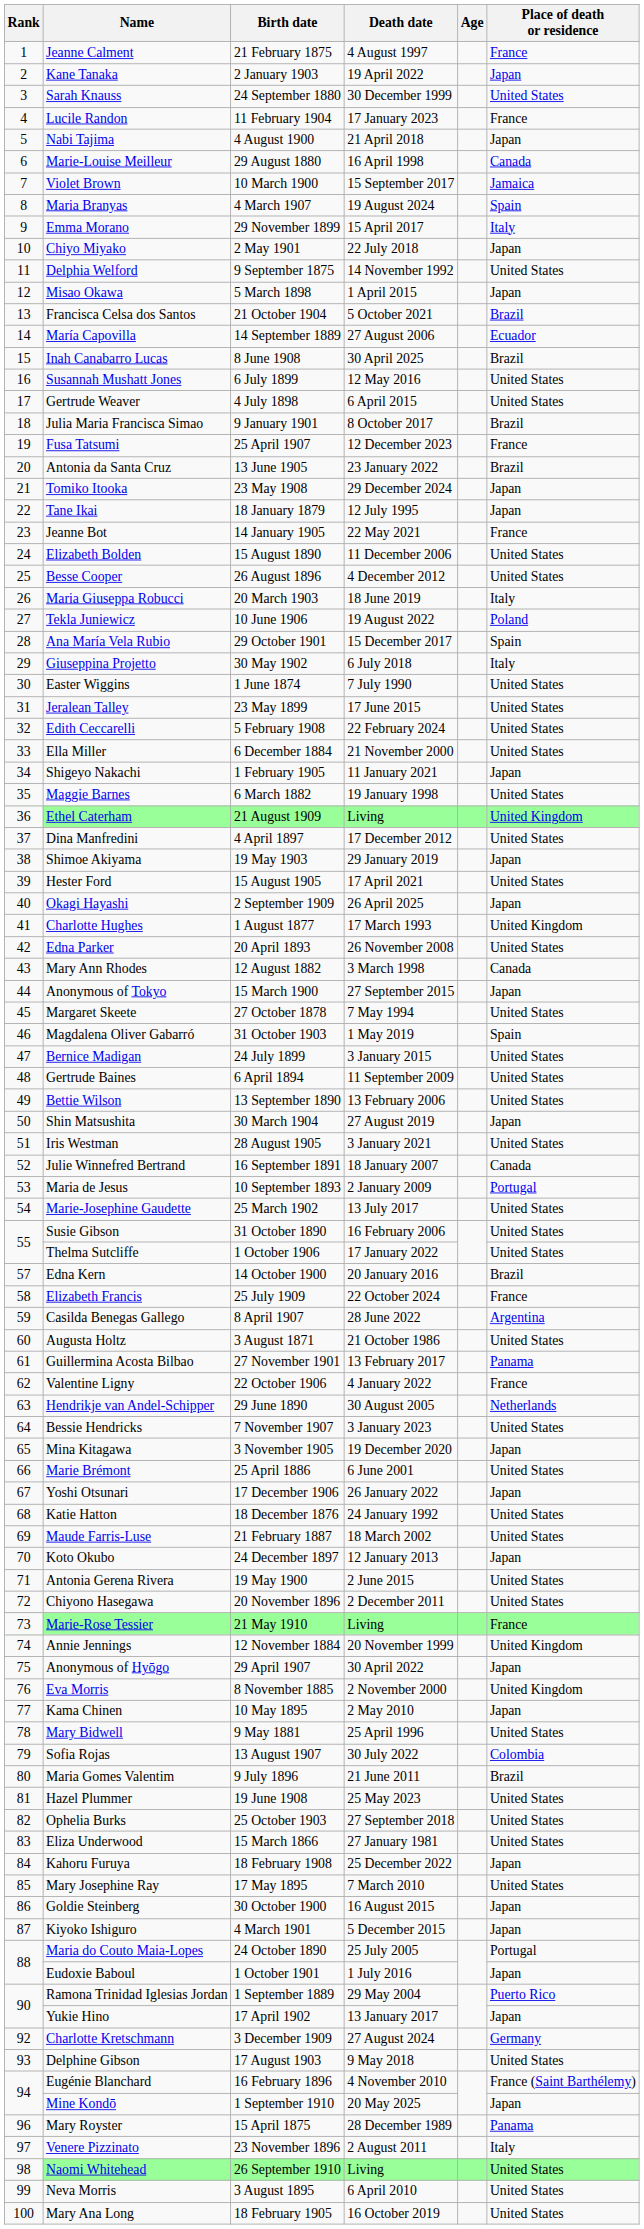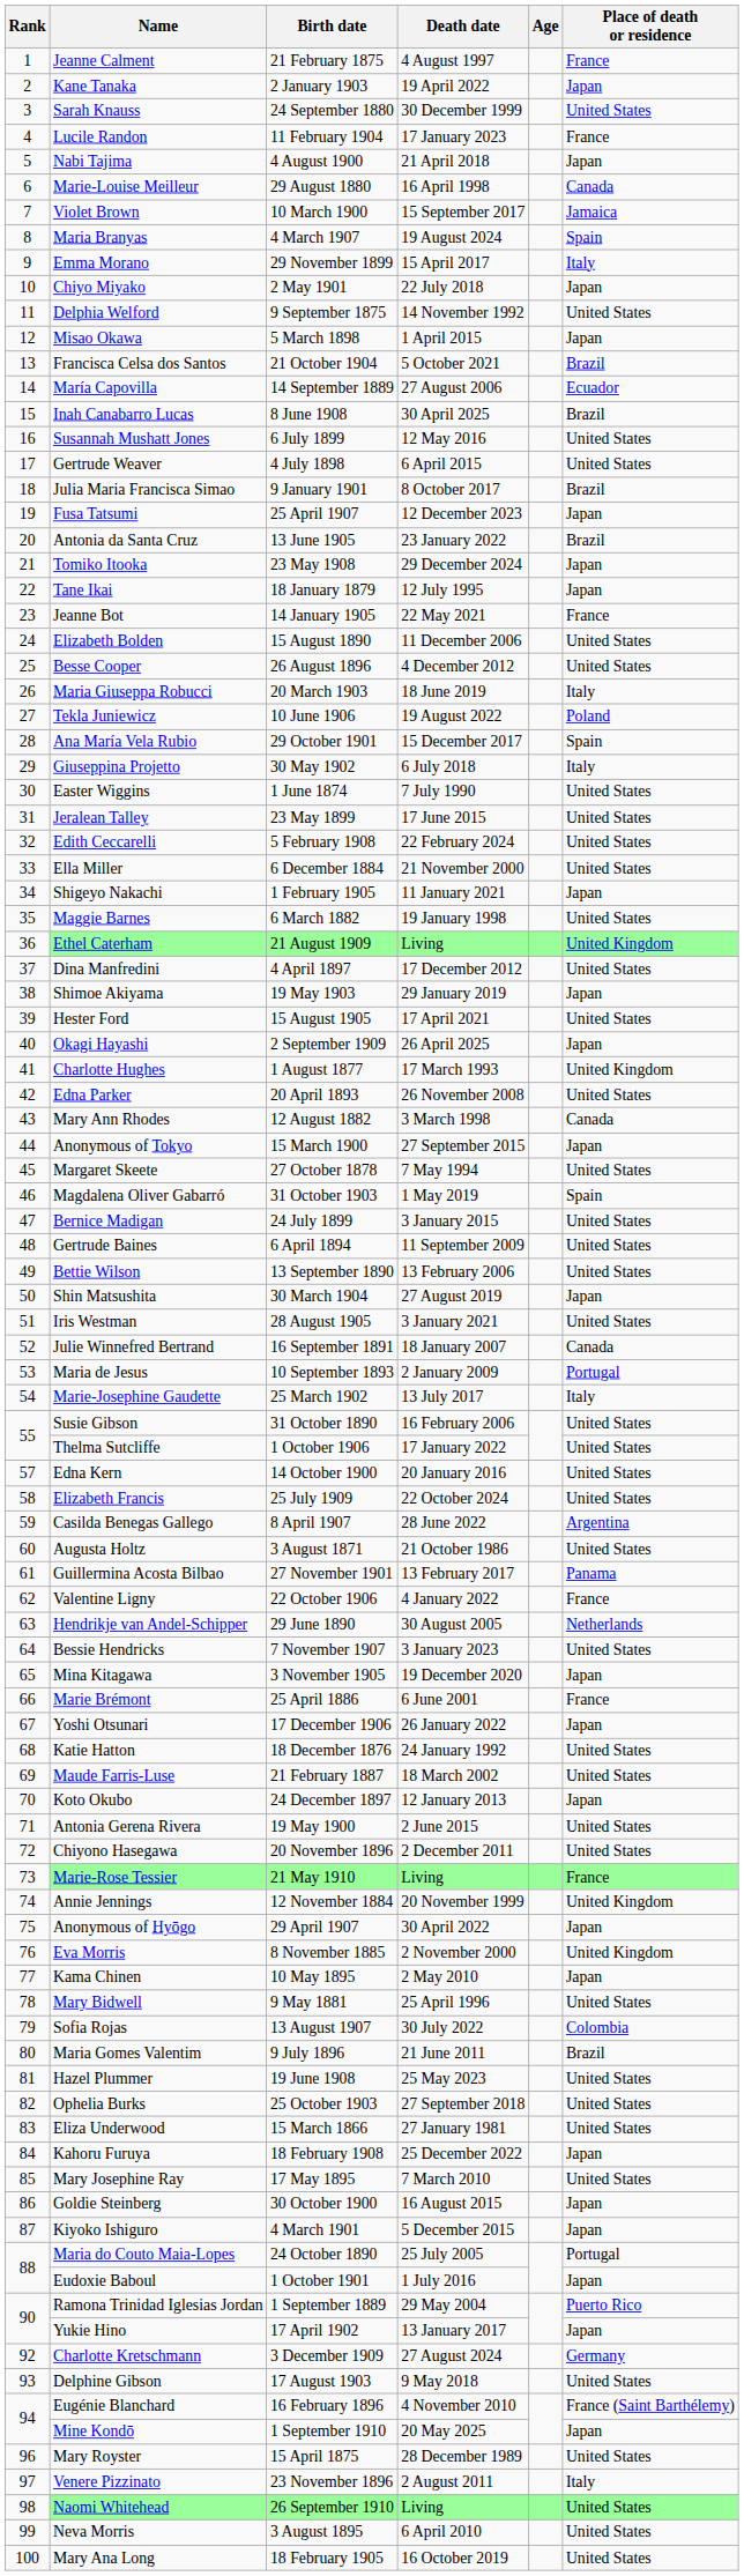 <table class="wikitable sortable">
 <tr>
 <th>Rank</th>
 <th>Name</th>
 <th nowrap data-sort-type="date">Birth date</th>
 <th nowrap data-sort-type="date">Death date</th>
 <th>Age</th>
 <th nowrap>Place of death<br>or residence</th>
 </tr>
 <tr>
 <td style="text-align:center;">1</td>
 <td data-sort-value="Calment"><a href='#'>Jeanne Calment</a></td>
 <td>21 February 1875</td>
 <td>4 August 1997</td>
 <td></td>
 <td><a href='#'>France</a></td>
 </tr>
 <tr>
 <td style="text-align:center;">2</td>
 <td data-sort-value="Tanaka"><a href='#'>Kane Tanaka</a></td>
 <td>2 January 1903</td>
 <td>19 April 2022</td>
 <td></td>
 <td><a href='#'>Japan</a></td>
 </tr>
 <tr>
 <td style="text-align:center;">3</td>
 <td data-sort-value="Knauss"><a href='#'>Sarah Knauss</a></td>
 <td>24 September 1880</td>
 <td>30 December 1999</td>
 <td></td>
 <td><a href='#'>United States</a></td>
 </tr>
 <tr>
 <td style="text-align:center;">4</td>
 <td data-sort-value="Randon"><a href='#'>Lucile Randon</a></td>
 <td>11 February 1904</td>
 <td>17 January 2023</td>
 <td></td>
 <td>France</td>
 </tr>
 <tr>
 <td style="text-align:center;">5</td>
 <td data-sort-value="Tajima"><a href='#'>Nabi Tajima</a></td>
 <td>4 August 1900</td>
 <td>21 April 2018</td>
 <td></td>
 <td>Japan</td>
 </tr>
 <tr>
 <td style="text-align:center;">6</td>
 <td data-sort-value="Meilleur"><a href='#'>Marie-Louise Meilleur</a></td>
 <td>29 August 1880</td>
 <td>16 April 1998</td>
 <td></td>
 <td><a href='#'>Canada</a></td>
 </tr>
 <tr>
 <td style="text-align:center;">7</td>
 <td data-sort-value="Brown"><a href='#'>Violet Brown</a></td>
 <td>10 March 1900</td>
 <td>15 September 2017</td>
 <td></td>
 <td><a href='#'>Jamaica</a></td>
 </tr>
 <tr>
 <td style="text-align:center;">8</td>
 <td data-sort-value="Branyas"><a href='#'>Maria Branyas</a></td>
 <td>4 March 1907</td>
 <td>19 August 2024</td>
 <td></td>
 <td><a href='#'>Spain</a></td>
 </tr>
 <tr>
 <td style="text-align:center;">9</td>
 <td data-sort-value="Morano"><a href='#'>Emma Morano</a></td>
 <td>29 November 1899</td>
 <td>15 April 2017</td>
 <td></td>
 <td><a href='#'>Italy</a></td>
 </tr>
 <tr>
 <td style="text-align:center;">10</td>
 <td data-sort-value="Miyako"><a href='#'>Chiyo Miyako</a></td>
 <td>2 May 1901</td>
 <td>22 July 2018</td>
 <td></td>
 <td>Japan</td>
 </tr>
 <tr>
 <td style="text-align:center;">11</td>
 <td data-sort-value="Welford"><a href='#'>Delphia Welford</a></td>
 <td>9 September 1875</td>
 <td>14 November 1992</td>
 <td></td>
 <td>United States</td>
 </tr>
 <tr>
 <td style="text-align:center;">12</td>
 <td data-sort-value="Okawa"><a href='#'>Misao Okawa</a></td>
 <td>5 March 1898</td>
 <td>1 April 2015</td>
 <td></td>
 <td>Japan</td>
 </tr>
 <tr>
 <td style="text-align:center;">13</td>
 <td data-sort-value="Celsa">Francisca Celsa dos Santos</td>
 <td>21 October 1904</td>
 <td>5 October 2021</td>
 <td></td>
 <td><a href='#'>Brazil</a></td>
 </tr>
 <tr>
 <td style="text-align:center;">14</td>
 <td data-sort-value="Capovilla"><a href='#'>María Capovilla</a></td>
 <td>14 September 1889</td>
 <td>27 August 2006</td>
 <td></td>
 <td><a href='#'>Ecuador</a></td>
 </tr>
 <tr>
 <td style="text-align:center;">15</td>
 <td data-sort-value="Canabarro"><a href='#'>Inah Canabarro Lucas</a></td>
 <td>8 June 1908</td>
 <td>30 April 2025</td>
 <td></td>
 <td>Brazil</td>
 </tr>
 <tr>
 <td style="text-align:center;">16</td>
 <td data-sort-value="Jones"><a href='#'>Susannah Mushatt Jones</a></td>
 <td>6 July 1899</td>
 <td>12 May 2016</td>
 <td></td>
 <td>United States</td>
 </tr>
 <tr>
 <td style="text-align:center;">17</td>
 <td data-sort-value="Weaver">Gertrude Weaver</td>
 <td>4 July 1898</td>
 <td>6 April 2015</td>
 <td></td>
 <td>United States</td>
 </tr>
 <tr>
 <td style="text-align:center;">18</td>
 <td data-sort-value="Simao">Julia Maria Francisca Simao</td>
 <td>9 January 1901</td>
 <td>8 October 2017</td>
 <td></td>
 <td>Brazil</td>
 </tr>
 <tr>
 <td style="text-align:center;">19</td>
 <td data-sort-value="Tatsumi"><a href='#'>Fusa Tatsumi</a></td>
 <td>25 April 1907</td>
 <td>12 December 2023</td>
 <td></td>
-<td>France</td>
+<td>Japan</td>
 </tr>
 <tr>
 <td style="text-align:center;">20</td>
 <td data-sort-value="Santa Cruz">Antonia da Santa Cruz</td>
 <td>13 June 1905</td>
 <td>23 January 2022</td>
 <td></td>
 <td>Brazil</td>
 </tr>
 <tr>
 <td style="text-align:center;">21</td>
 <td data-sort-value="Itooka"><a href='#'>Tomiko Itooka</a></td>
 <td>23 May 1908</td>
 <td>29 December 2024</td>
 <td></td>
 <td>Japan</td>
 </tr>
 <tr>
 <td style="text-align:center;">22</td>
 <td data-sort-value="Ikai"><a href='#'>Tane Ikai</a></td>
 <td>18 January 1879</td>
 <td>12 July 1995</td>
 <td></td>
 <td>Japan</td>
 </tr>
 <tr>
 <td style="text-align:center;">23</td>
 <td data-sort-value="Bot">Jeanne Bot</td>
 <td>14 January 1905</td>
 <td>22 May 2021</td>
 <td></td>
 <td>France</td>
 </tr>
 <tr>
 <td style="text-align:center;">24</td>
 <td data-sort-value="Bolden"><a href='#'>Elizabeth Bolden</a></td>
 <td>15 August 1890</td>
 <td>11 December 2006</td>
 <td></td>
 <td>United States</td>
 </tr>
 <tr>
 <td style="text-align:center;">25</td>
 <td data-sort-value="Cooper"><a href='#'>Besse Cooper</a></td>
 <td>26 August 1896</td>
 <td>4 December 2012</td>
 <td></td>
 <td>United States</td>
 </tr>
 <tr>
 <td style="text-align:center;">26</td>
 <td data-sort-value="Robucci"><a href='#'>Maria Giuseppa Robucci</a></td>
 <td>20 March 1903</td>
 <td>18 June 2019</td>
 <td></td>
 <td>Italy</td>
 </tr>
 <tr>
 <td style="text-align:center;">27</td>
 <td data-sort-value="Juniewicz"><a href='#'>Tekla Juniewicz</a></td>
 <td>10 June 1906</td>
 <td>19 August 2022</td>
 <td></td>
 <td><a href='#'>Poland</a></td>
 </tr>
 <tr>
 <td style="text-align:center;">28</td>
 <td data-sort-value="Vela"><a href='#'>Ana María Vela Rubio</a></td>
 <td>29 October 1901</td>
 <td>15 December 2017</td>
 <td></td>
 <td>Spain</td>
 </tr>
 <tr>
 <td style="text-align:center;">29</td>
 <td data-sort-value="Projetto"><a href='#'>Giuseppina Projetto</a></td>
 <td>30 May 1902</td>
 <td>6 July 2018</td>
 <td></td>
 <td>Italy</td>
 </tr>
 <tr>
 <td style="text-align:center;">30</td>
 <td data-sort-value="Wiggins">Easter Wiggins</td>
 <td>1 June 1874</td>
 <td>7 July 1990</td>
 <td></td>
 <td>United States</td>
 </tr>
 <tr>
 <td style="text-align:center;">31</td>
 <td data-sort-value="Talley"><a href='#'>Jeralean Talley</a></td>
 <td>23 May 1899</td>
 <td>17 June 2015</td>
 <td></td>
 <td>United States</td>
 </tr>
 <tr>
 <td style="text-align:center;">32</td>
 <td data-sort-value="Ceccarelli"><a href='#'>Edith Ceccarelli</a></td>
 <td>5 February 1908</td>
 <td>22 February 2024</td>
 <td></td>
 <td>United States</td>
 </tr>
 <tr>
 <td style="text-align:center;">33</td>
 <td data-sort-value="Miller">Ella Miller</td>
 <td>6 December 1884</td>
 <td>21 November 2000</td>
 <td></td>
 <td>United States</td>
 </tr>
 <tr>
 <td style="text-align:center;">34</td>
 <td data-sort-value="Nakachi">Shigeyo Nakachi</td>
 <td>1 February 1905</td>
 <td>11 January 2021</td>
 <td></td>
 <td>Japan</td>
 </tr>
 <tr>
 <td style="text-align:center;">35</td>
 <td data-sort-value="Barnes"><a href='#'>Maggie Barnes</a></td>
 <td>6 March 1882</td>
 <td>19 January 1998</td>
 <td></td>
 <td>United States</td>
 </tr>
 <tr style="background:#9f9;">
 <td style="background:#f9f9f9; text-align:center;">36</td>
 <td data-sort-value="Caterham"><a href='#'>Ethel Caterham</a></td>
 <td>21 August 1909</td>
 <td>Living</td>
 <td></td>
 <td><a href='#'>United Kingdom</a></td>
 </tr>
 <tr>
 <td style="text-align:center;">37</td>
 <td data-sort-value="Manfredini">Dina Manfredini</td>
 <td>4 April 1897</td>
 <td>17 December 2012</td>
 <td></td>
 <td>United States</td>
 </tr>
 <tr>
 <td style="text-align:center;">38</td>
 <td data-sort-value="Akiyama">Shimoe Akiyama</td>
 <td>19 May 1903</td>
 <td>29 January 2019</td>
 <td></td>
 <td>Japan</td>
 </tr>
 <tr>
 <td style="text-align:center;">39</td>
 <td data-sort-value="Ford">Hester Ford</td>
 <td>15 August 1905</td>
 <td>17 April 2021</td>
 <td></td>
 <td>United States</td>
 </tr>
 <tr>
 <td style="text-align:center;">40</td>
 <td data-sort-value="Hayashi"><a href='#'>Okagi Hayashi</a></td>
 <td>2 September 1909</td>
 <td>26 April 2025</td>
 <td></td>
 <td>Japan</td>
 </tr>
 <tr>
 <td style="text-align:center;">41</td>
 <td data-sort-value="Hughes"><a href='#'>Charlotte Hughes</a></td>
 <td>1 August 1877</td>
 <td>17 March 1993</td>
 <td></td>
 <td>United Kingdom</td>
 </tr>
 <tr>
 <td style="text-align:center;">42</td>
 <td data-sort-value="Parker"><a href='#'>Edna Parker</a></td>
 <td>20 April 1893</td>
 <td>26 November 2008</td>
 <td></td>
 <td>United States</td>
 </tr>
 <tr>
 <td style="text-align:center;">43</td>
 <td data-sort-value="Rhodes">Mary Ann Rhodes</td>
 <td>12 August 1882</td>
 <td>3 March 1998</td>
 <td></td>
 <td>Canada</td>
 </tr>
 <tr>
 <td style="text-align:center;">44</td>
 <td data-sort-value="zzz, Tokyo">Anonymous of <a href='#'>Tokyo</a></td>
 <td>15 March 1900</td>
 <td>27 September 2015</td>
 <td></td>
 <td>Japan</td>
 </tr>
 <tr>
 <td style="text-align:center;">45</td>
 <td data-sort-value="Skeete">Margaret Skeete</td>
 <td>27 October 1878</td>
 <td>7 May 1994</td>
 <td></td>
 <td>United States</td>
 </tr>
 <tr>
 <td style="text-align:center;">46</td>
 <td data-sort-value="Oliver">Magdalena Oliver Gabarró</td>
 <td>31 October 1903</td>
 <td>1 May 2019</td>
 <td></td>
 <td>Spain</td>
 </tr>
 <tr>
 <td style="text-align:center;">47</td>
 <td data-sort-value="Madigan"><a href='#'>Bernice Madigan</a></td>
 <td>24 July 1899</td>
 <td>3 January 2015</td>
 <td></td>
 <td>United States</td>
 </tr>
 <tr>
 <td style="text-align:center;">48</td>
 <td data-sort-value="Baines">Gertrude Baines</td>
 <td>6 April 1894</td>
 <td>11 September 2009</td>
 <td></td>
 <td>United States</td>
 </tr>
 <tr>
 <td style="text-align:center;">49</td>
 <td data-sort-value="Wilson"><a href='#'>Bettie Wilson</a></td>
 <td>13 September 1890</td>
 <td>13 February 2006</td>
 <td></td>
 <td>United States</td>
 </tr>
 <tr>
 <td style="text-align:center;">50</td>
 <td data-sort-value="Matsushita">Shin Matsushita</td>
 <td>30 March 1904</td>
 <td>27 August 2019</td>
 <td></td>
 <td>Japan</td>
 </tr>
 <tr>
 <td style="text-align:center;">51</td>
 <td data-sort-value="Westman">Iris Westman</td>
 <td>28 August 1905</td>
 <td>3 January 2021</td>
 <td></td>
 <td>United States</td>
 </tr>
 <tr>
 <td style="text-align:center;">52</td>
 <td data-sort-value="Bertrand">Julie Winnefred Bertrand</td>
 <td>16 September 1891</td>
 <td>18 January 2007</td>
 <td></td>
 <td>Canada</td>
 </tr>
 <tr>
 <td style="text-align:center;">53</td>
 <td data-sort-value="Jesus">Maria de Jesus</td>
 <td>10 September 1893</td>
 <td>2 January 2009</td>
 <td></td>
 <td><a href='#'>Portugal</a></td>
 </tr>
 <tr>
 <td style="text-align:center;">54</td>
 <td data-sort-value="Gaudette"><a href='#'>Marie-Josephine Gaudette</a></td>
 <td>25 March 1902</td>
 <td>13 July 2017</td>
 <td></td>
-<td>United States</td>
+<td>Italy</td>
 </tr>
 <tr>
 <td rowspan="2" style="text-align:center;">55</td>
 <td data-sort-value="Gibson, Susie">Susie Gibson</td>
 <td>31 October 1890</td>
 <td>16 February 2006</td>
 <td rowspan="2"></td>
 <td>United States</td>
 </tr>
 <tr>
 <td data-sort-value="Sutcliffe">Thelma Sutcliffe</td>
 <td>1 October 1906</td>
 <td>17 January 2022</td>
 <td>United States</td>
 </tr>
 <tr>
 <td style="text-align:center;">57</td>
 <td data-sort-value="Kern">Edna Kern</td>
 <td>14 October 1900</td>
 <td>20 January 2016</td>
 <td></td>
-<td>Brazil</td>
+<td>United States</td>
 </tr>
 <tr>
 <td style="text-align:center;">58</td>
 <td><a href='#'>Elizabeth Francis</a></td>
 <td>25 July 1909</td>
 <td>22 October 2024</td>
 <td></td>
-<td>France</td>
+<td>United States</td>
 </tr>
 <tr>
 <td style="text-align:center;">59</td>
 <td data-sort-value="Benegas">Casilda Benegas Gallego</td>
 <td>8 April 1907</td>
 <td>28 June 2022</td>
 <td></td>
 <td><a href='#'>Argentina</a></td>
 </tr>
 <tr>
 <td style="text-align:center;">60</td>
 <td data-sort-value="Holtz">Augusta Holtz</td>
 <td>3 August 1871</td>
 <td>21 October 1986</td>
 <td></td>
 <td>United States</td>
 </tr>
 <tr>
 <td style="text-align:center;">61</td>
 <td data-sort-value="Bilbao">Guillermina Acosta Bilbao</td>
 <td>27 November 1901</td>
 <td>13 February 2017</td>
 <td></td>
 <td><a href='#'>Panama</a></td>
 </tr>
 <tr>
 <td style="text-align:center;">62</td>
 <td data-sort-value="Ligny">Valentine Ligny</td>
 <td>22 October 1906</td>
 <td>4 January 2022</td>
 <td></td>
 <td>France</td>
 </tr>
 <tr>
 <td style="text-align:center;">63</td>
 <td data-sort-value="Andel"><a href='#'>Hendrikje van Andel-Schipper</a></td>
 <td>29 June 1890</td>
 <td>30 August 2005</td>
 <td></td>
 <td><a href='#'>Netherlands</a></td>
 </tr>
 <tr>
 <td style="text-align:center;">64</td>
 <td data-sort-value="Hendricks">Bessie Hendricks</td>
 <td>7 November 1907</td>
 <td>3 January 2023</td>
 <td></td>
 <td>United States</td>
 </tr>
 <tr>
 <td style="text-align:center;">65</td>
 <td data-sort-value="Kitagawa">Mina Kitagawa</td>
 <td>3 November 1905</td>
 <td>19 December 2020</td>
 <td></td>
 <td>Japan</td>
 </tr>
 <tr>
 <td style="text-align:center;">66</td>
 <td data-sort-value="Brémont"><a href='#'>Marie Brémont</a></td>
 <td>25 April 1886</td>
 <td>6 June 2001</td>
 <td></td>
-<td>United States</td>
+<td>France</td>
 </tr>
 <tr>
 <td style="text-align:center;">67</td>
 <td data-sort-value="Otsunari">Yoshi Otsunari</td>
 <td>17 December 1906</td>
 <td>26 January 2022</td>
 <td></td>
 <td>Japan</td>
 </tr>
 <tr>
 <td style="text-align:center;">68</td>
 <td data-sort-value="Hatton">Katie Hatton</td>
 <td>18 December 1876</td>
 <td>24 January 1992</td>
 <td></td>
 <td>United States</td>
 </tr>
 <tr>
 <td style="text-align:center;">69</td>
 <td data-sort-value="Farris"><a href='#'>Maude Farris-Luse</a></td>
 <td>21 February 1887</td>
 <td>18 March 2002</td>
 <td></td>
 <td>United States</td>
 </tr>
 <tr>
 <td style="text-align:center;">70</td>
 <td data-sort-value="Okubo">Koto Okubo</td>
 <td>24 December 1897</td>
 <td>12 January 2013</td>
 <td></td>
 <td>Japan</td>
 </tr>
 <tr>
 <td style="text-align:center;">71</td>
 <td data-sort-value="Gerena">Antonia Gerena Rivera</td>
 <td>19 May 1900</td>
 <td>2 June 2015</td>
 <td></td>
 <td>United States</td>
 </tr>
 <tr>
 <td style="text-align:center;">72</td>
 <td data-sort-value="Hasegawa">Chiyono Hasegawa</td>
 <td>20 November 1896</td>
 <td>2 December 2011</td>
 <td></td>
 <td>United States</td>
 </tr>
 <tr style="background:#9f9;">
 <td style="background:#f9f9f9; text-align:center;">73</td>
 <td data-sort-value="Tessier"><a href='#'>Marie-Rose Tessier</a></td>
 <td>21 May 1910</td>
 <td>Living</td>
 <td></td>
 <td>France</td>
 </tr>
 <tr>
 <td style="text-align:center;">74</td>
 <td data-sort-value="Jennings">Annie Jennings</td>
 <td>12 November 1884</td>
 <td>20 November 1999</td>
 <td></td>
 <td>United Kingdom</td>
 </tr>
 <tr>
 <td style="text-align:center;">75</td>
 <td data-sort-value="zzz, Hyōgo">Anonymous of <a href='#'>Hyōgo</a></td>
 <td>29 April 1907</td>
 <td>30 April 2022</td>
 <td></td>
 <td>Japan</td>
 </tr>
 <tr>
 <td style="text-align:center;">76</td>
 <td data-sort-value="Morris, Eva"><a href='#'>Eva Morris</a></td>
 <td>8 November 1885</td>
 <td>2 November 2000</td>
 <td></td>
 <td>United Kingdom</td>
 </tr>
 <tr>
 <td style="text-align:center;">77</td>
 <td data-sort-value="Chinen">Kama Chinen</td>
 <td>10 May 1895</td>
 <td>2 May 2010</td>
 <td></td>
 <td>Japan</td>
 </tr>
 <tr>
 <td style="text-align:center;">78</td>
 <td data-sort-value="Bidwell"><a href='#'>Mary Bidwell</a></td>
 <td>9 May 1881</td>
 <td>25 April 1996</td>
 <td></td>
 <td>United States</td>
 </tr>
 <tr>
 <td style="text-align:center;">79</td>
 <td data-sort-value="Rojas">Sofia Rojas</td>
 <td>13 August 1907</td>
 <td>30 July 2022</td>
 <td></td>
 <td><a href='#'>Colombia</a></td>
 </tr>
 <tr>
 <td style="text-align:center;">80</td>
 <td data-sort-value="Gomes">Maria Gomes Valentim</td>
 <td>9 July 1896</td>
 <td>21 June 2011</td>
 <td></td>
 <td>Brazil</td>
 </tr>
 <tr>
 <td style="text-align:center;">81</td>
 <td data-sort-value="Plummer">Hazel Plummer</td>
 <td>19 June 1908</td>
 <td>25 May 2023</td>
 <td></td>
 <td>United States</td>
 </tr>
 <tr>
 <td style="text-align:center;">82</td>
 <td data-sort-value="Burks">Ophelia Burks</td>
 <td>25 October 1903</td>
 <td>27 September 2018</td>
 <td></td>
 <td>United States</td>
 </tr>
 <tr>
 <td style="text-align:center;">83</td>
 <td data-sort-value="Underwood">Eliza Underwood</td>
 <td>15 March 1866</td>
 <td>27 January 1981</td>
 <td></td>
 <td>United States</td>
 </tr>
 <tr>
 <td style="text-align:center;">84</td>
 <td data-sort-value="Furuya">Kahoru Furuya</td>
 <td>18 February 1908</td>
 <td>25 December 2022</td>
 <td></td>
 <td>Japan</td>
 </tr>
 <tr>
 <td style="text-align:center;">85</td>
 <td data-sort-value="Ray">Mary Josephine Ray</td>
 <td>17 May 1895</td>
 <td>7 March 2010</td>
 <td></td>
 <td>United States</td>
 </tr>
 <tr>
 <td style="text-align:center;">86</td>
 <td data-sort-value="Steinberg">Goldie Steinberg</td>
 <td>30 October 1900</td>
 <td>16 August 2015</td>
 <td></td>
 <td>Japan</td>
 </tr>
 <tr>
 <td style="text-align:center;">87</td>
 <td data-sort-value="Ishiguro">Kiyoko Ishiguro</td>
 <td>4 March 1901</td>
 <td>5 December 2015</td>
 <td></td>
 <td>Japan</td>
 </tr>
 <tr>
 <td rowspan="2" style="text-align:center;">88</td>
 <td data-sort-value="Couto"><a href='#'>Maria do Couto Maia-Lopes</a></td>
 <td>24 October 1890</td>
 <td>25 July 2005</td>
 <td rowspan="2"></td>
 <td>Portugal</td>
 </tr>
 <tr>
 <td data-sort-value="Baboul">Eudoxie Baboul</td>
 <td>1 October 1901</td>
 <td>1 July 2016</td>
 <td>Japan</td>
 </tr>
 <tr>
 <td rowspan="2" style="text-align:center;">90</td>
 <td data-sort-value="Iglesias">Ramona Trinidad Iglesias Jordan</td>
 <td>1 September 1889</td>
 <td>29 May 2004</td>
 <td rowspan="2"></td>
 <td><a href='#'>Puerto Rico</a></td>
 </tr>
 <tr>
 <td data-sort-value="Hino">Yukie Hino</td>
 <td>17 April 1902</td>
 <td>13 January 2017</td>
 <td>Japan</td>
 </tr>
 <tr>
 <td style="text-align:center;">92</td>
 <td data-sort-value="Kretschmann"><a href='#'>Charlotte Kretschmann</a></td>
 <td>3 December 1909</td>
 <td>27 August 2024</td>
 <td></td>
 <td><a href='#'>Germany</a></td>
 </tr>
 <tr>
 <td style="text-align:center;">93</td>
 <td data-sort-value="Gibson, Delphine">Delphine Gibson</td>
 <td>17 August 1903</td>
 <td>9 May 2018</td>
 <td></td>
 <td>United States</td>
 </tr>
 <tr>
 <td rowspan="2" style="text-align:center;">94</td>
 <td data-sort-value="Blanchard">Eugénie Blanchard</td>
 <td>16 February 1896</td>
 <td>4 November 2010</td>
 <td rowspan="2"></td>
 <td>France (<a href='#'>Saint Barthélemy</a>)</td>
 </tr>
 <tr>
 <td data-sort-value="Kondō"><a href='#'>Mine Kondō</a></td>
 <td>1 September 1910</td>
 <td>20 May 2025</td>
 <td>Japan</td>
 </tr>
 <tr>
 <td style="text-align:center;">96</td>
 <td data-sort-value="Royster">Mary Royster</td>
 <td>15 April 1875</td>
 <td>28 December 1989</td>
 <td></td>
-<td><a href='#'>Panama</a></td>
+<td>United States</td>
 </tr>
 <tr>
 <td style="text-align:center;">97</td>
 <td data-sort-value="Pizzinato"><a href='#'>Venere Pizzinato</a></td>
 <td>23 November 1896</td>
 <td>2 August 2011</td>
 <td></td>
 <td>Italy</td>
 </tr>
 <tr style="background:#9f9;">
 <td style="background:#f9f9f9; text-align:center;">98</td>
 <td data-sort-value="Whitehead"><a href='#'>Naomi Whitehead</a></td>
 <td>26 September 1910</td>
 <td>Living</td>
 <td></td>
 <td>United States</td>
 </tr>
 <tr>
 <td style="text-align:center;">99</td>
 <td data-sort-value="Morris, Neva">Neva Morris</td>
 <td>3 August 1895</td>
 <td>6 April 2010</td>
 <td></td>
 <td>United States</td>
 </tr>
 <tr>
 <td style="text-align:center;">100</td>
 <td data-sort-value="Long">Mary Ana Long</td>
 <td>18 February 1905</td>
 <td>16 October 2019</td>
 <td></td>
 <td>United States</td>
 </tr>
 </table>
